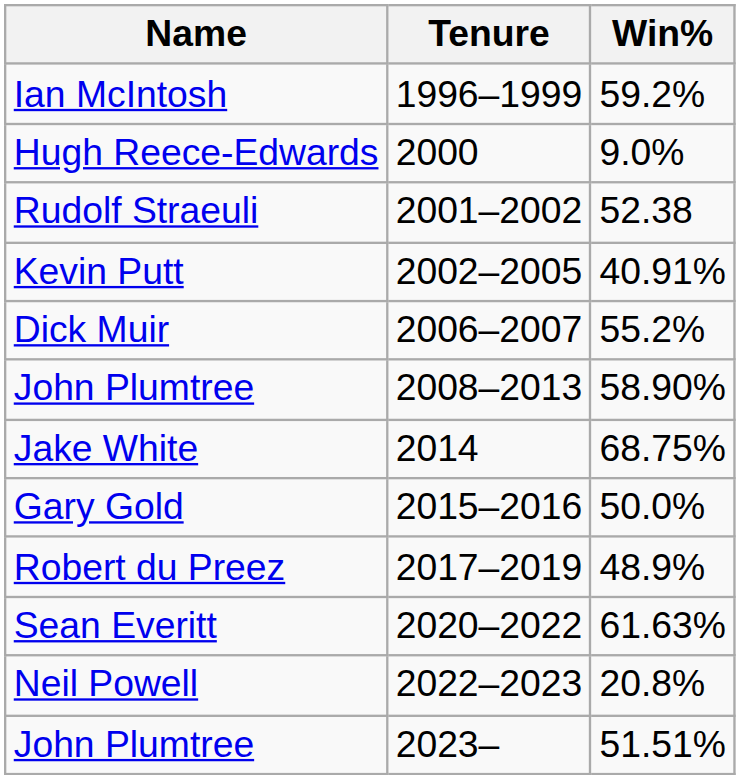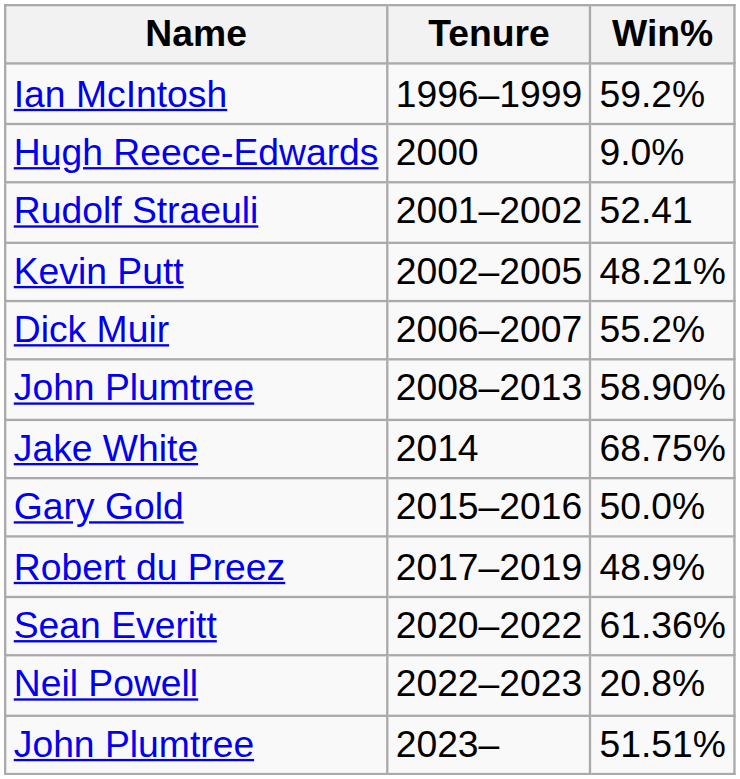 <table class="wikitable sortable">
 <tr>
 <th>Name</th>
 <th>Tenure</th>
 <th>Win%</th>
 </tr>
 <tr>
 <td> <a href='#'>Ian McIntosh</a></td>
 <td>1996–1999</td>
 <td>59.2%</td>
 </tr>
 <tr>
 <td> <a href='#'>Hugh Reece-Edwards</a></td>
 <td>2000</td>
 <td>9.0%</td>
 </tr>
 <tr>
 <td> <a href='#'>Rudolf Straeuli</a></td>
 <td>2001–2002</td>
-<td>52.38</td>
+<td>52.41</td>
 </tr>
 <tr>
 <td> <a href='#'>Kevin Putt</a></td>
 <td>2002–2005</td>
-<td>40.91%</td>
+<td>48.21%</td>
 </tr>
 <tr>
 <td> <a href='#'>Dick Muir</a></td>
 <td>2006–2007</td>
 <td>55.2%</td>
 </tr>
 <tr>
 <td> <a href='#'>John Plumtree</a></td>
 <td>2008–2013</td>
 <td>58.90%</td>
 </tr>
 <tr>
 <td> <a href='#'>Jake White</a></td>
 <td>2014</td>
 <td>68.75%</td>
 </tr>
 <tr>
 <td> <a href='#'>Gary Gold</a></td>
 <td>2015–2016</td>
 <td>50.0%</td>
 </tr>
 <tr>
 <td> <a href='#'>Robert du Preez</a></td>
 <td>2017–2019</td>
 <td>48.9%</td>
 </tr>
 <tr>
 <td> <a href='#'>Sean Everitt</a></td>
 <td>2020–2022</td>
-<td>61.63%</td>
+<td>61.36%</td>
 </tr>
 <tr>
 <td> <a href='#'>Neil Powell</a></td>
 <td>2022–2023</td>
 <td>20.8%</td>
 </tr>
 <tr>
 <td> <a href='#'>John Plumtree</a></td>
 <td>2023–</td>
 <td>51.51%</td>
 </tr>
 </table>
